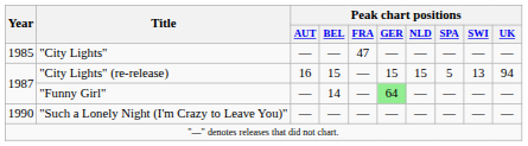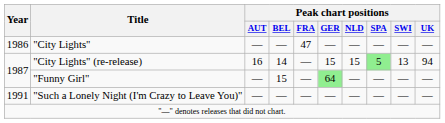 <table class="wikitable" style="text-align:center;">
 <tr>
 <th rowspan="2">Year</th>
 <th rowspan="2">Title</th>
 <th colspan="10">Peak chart positions</th>
 </tr>
 <tr style="font-size:smaller;">
 <th width="30"><a href='#'>AUT</a><br></th>
 <th width="30"><a href='#'>BEL</a><br></th>
 <th width="30"><a href='#'>FRA</a><br></th>
 <th width="30"><a href='#'>GER</a><br></th>
 <th width="30"><a href='#'>NLD</a><br></th>
 <th width="30"><a href='#'>SPA</a><br></th>
 <th width="30"><a href='#'>SWI</a><br></th>
 <th width="30"><a href='#'>UK</a><br></th>
 </tr>
 <tr>
-<td rowspan="1">1985</td>
+<td rowspan="1">1986</td>
 <td align="left">"City Lights"</td>
 <td>—</td>
 <td>—</td>
 <td>47</td>
 <td>—</td>
 <td>—</td>
 <td>—</td>
 <td>—</td>
 <td>—</td>
 </tr>
 <tr>
 <td rowspan="2">1987</td>
 <td align="left">"City Lights" (re-release)</td>
 <td>16</td>
-<td>15</td>
+<td>14</td>
 <td>—</td>
 <td>15</td>
 <td>15</td>
-<td>5</td>
+<td style="background: lightgreen;">5</td>
 <td>13</td>
 <td>94</td>
 </tr>
 <tr>
 <td align="left">"Funny Girl"</td>
 <td>—</td>
-<td>14</td>
+<td>15</td>
 <td>—</td>
 <td style="background: lightgreen;">64</td>
 <td>—</td>
 <td>—</td>
 <td>—</td>
 <td>—</td>
 </tr>
 <tr>
-<td rowspan="1">1990</td>
+<td rowspan="1">1991</td>
 <td align="left">"Such a Lonely Night (I'm Crazy to Leave You)"</td>
 <td>—</td>
 <td>—</td>
 <td>—</td>
 <td>—</td>
 <td>—</td>
 <td>—</td>
 <td>—</td>
 <td>—</td>
 </tr>
 <tr>
 <td colspan="10" style="text-align:center; font-size:9pt;">"—" denotes releases that did not chart.</td>
 </tr>
 </table>
